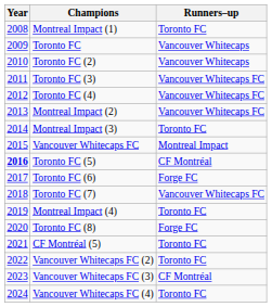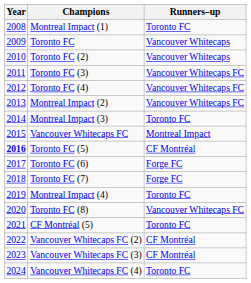 <table class="wikitable">
 <tr>
 <th>Year</th>
 <th>Champions </th>
 <th>Runners–up</th>
 </tr>
 <tr>
 <td align=center><a href='#'>2008</a></td>
 <td><a href='#'>Montreal Impact</a> (1)</td>
 <td><a href='#'>Toronto FC</a></td>
 </tr>
 <tr>
 <td align=center><a href='#'>2009</a></td>
 <td><a href='#'>Toronto FC</a></td>
 <td><a href='#'>Vancouver Whitecaps</a></td>
 </tr>
 <tr>
 <td align=center><a href='#'>2010</a></td>
 <td><a href='#'>Toronto FC</a> (2)</td>
 <td><a href='#'>Vancouver Whitecaps</a></td>
 </tr>
 <tr>
 <td align=center><a href='#'>2011</a></td>
 <td><a href='#'>Toronto FC</a> (3)</td>
 <td><a href='#'>Vancouver Whitecaps FC</a></td>
 </tr>
 <tr>
 <td align=center><a href='#'>2012</a></td>
 <td><a href='#'>Toronto FC</a> (4)</td>
 <td><a href='#'>Vancouver Whitecaps FC</a></td>
 </tr>
 <tr>
 <td align=center><a href='#'>2013</a></td>
 <td><a href='#'>Montreal Impact</a> (2)</td>
 <td><a href='#'>Vancouver Whitecaps FC</a></td>
 </tr>
 <tr>
 <td align=center><a href='#'>2014</a></td>
 <td><a href='#'>Montreal Impact</a> (3)</td>
 <td><a href='#'>Toronto FC</a></td>
 </tr>
 <tr>
 <td align=center><a href='#'>2015</a></td>
 <td><a href='#'>Vancouver Whitecaps FC</a></td>
 <td><a href='#'>Montreal Impact</a></td>
 </tr>
 <tr>
 <td align=center><strong><a href='#'>2016</a></strong></td>
 <td><a href='#'>Toronto FC</a> (5)</td>
 <td><a href='#'>CF Montréal</a></td>
 </tr>
 <tr>
 <td align=center><a href='#'>2017</a></td>
 <td><a href='#'>Toronto FC</a> (6)</td>
 <td><a href='#'>Forge FC</a></td>
 </tr>
 <tr>
 <td align=center><a href='#'>2018</a></td>
 <td><a href='#'>Toronto FC</a> (7)</td>
-<td><a href='#'>Vancouver Whitecaps FC</a></td>
+<td><a href='#'>Forge FC</a></td>
 </tr>
 <tr>
 <td align=center><a href='#'>2019</a></td>
 <td><a href='#'>Montreal Impact</a> (4)</td>
 <td><a href='#'>Toronto FC</a></td>
 </tr>
 <tr>
 <td align=center><a href='#'>2020</a></td>
 <td><a href='#'>Toronto FC</a> (8)</td>
-<td><a href='#'>Forge FC</a></td>
+<td><a href='#'>Vancouver Whitecaps FC</a></td>
 </tr>
 <tr>
 <td align=center><a href='#'>2021</a></td>
 <td><a href='#'>CF Montréal</a> (5)</td>
 <td><a href='#'>Toronto FC</a></td>
 </tr>
 <tr>
 <td align=center><a href='#'>2022</a></td>
 <td><a href='#'>Vancouver Whitecaps FC</a> (2)</td>
-<td><a href='#'>Toronto FC</a></td>
+<td><a href='#'>CF Montréal</a></td>
 </tr>
 <tr>
 <td align=center><a href='#'>2023</a></td>
 <td><a href='#'>Vancouver Whitecaps FC</a> (3)</td>
 <td><a href='#'>CF Montréal</a></td>
 </tr>
 <tr>
 <td align=center><a href='#'>2024</a></td>
 <td><a href='#'>Vancouver Whitecaps FC</a> (4)</td>
 <td><a href='#'>Toronto FC</a></td>
 </tr>
 </table>
